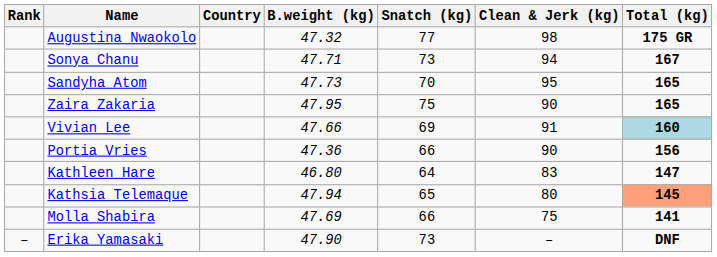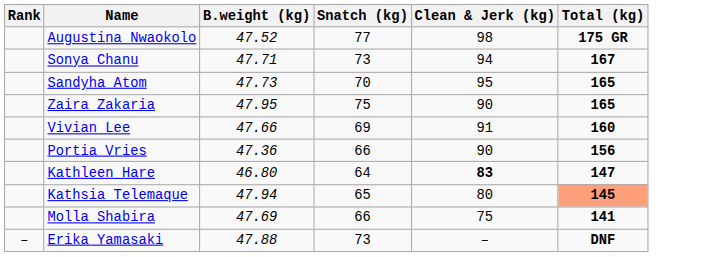 <table class="wikitable sortable" style="text-align:center;">
 <tr>
 <th>Rank</th>
 <th>Name</th>
-<th>Country</th>
 <th>B.weight (kg)</th>
 <th>Snatch (kg)</th>
 <th>Clean & Jerk (kg)</th>
 <th>Total (kg)</th>
 </tr>
 <tr>
 <td></td>
 <td align=left><a href='#'>Augustina Nwaokolo</a></td>
-<td align=left></td>
-<td><em>47.32</em></td>
+<td><em>47.52</em></td>
 <td>77</td>
 <td>98</td>
 <td><strong>175</strong> <strong>GR</strong></td>
 </tr>
 <tr>
 <td></td>
 <td align=left><a href='#'>Sonya Chanu</a></td>
-<td align=left></td>
 <td><em>47.71</em></td>
 <td>73</td>
 <td>94</td>
 <td><strong>167</strong></td>
 </tr>
 <tr>
 <td></td>
 <td align=left><a href='#'>Sandyha Atom</a></td>
-<td align=left></td>
 <td><em>47.73</em></td>
 <td>70</td>
 <td>95</td>
 <td><strong>165</strong></td>
 </tr>
 <tr>
 <td></td>
 <td align=left><a href='#'>Zaira Zakaria</a></td>
-<td align=left></td>
 <td><em>47.95</em></td>
 <td>75</td>
 <td>90</td>
 <td><strong>165</strong></td>
 </tr>
 <tr>
 <td></td>
 <td align=left><a href='#'>Vivian Lee</a></td>
-<td align=left></td>
 <td><em>47.66</em></td>
 <td>69</td>
 <td>91</td>
-<td style="background: lightblue;"><strong>160</strong></td>
+<td><strong>160</strong></td>
 </tr>
 <tr>
 <td></td>
 <td align=left><a href='#'>Portia Vries</a></td>
-<td align=left></td>
 <td><em>47.36</em></td>
 <td>66</td>
 <td>90</td>
 <td><strong>156</strong></td>
 </tr>
 <tr>
 <td></td>
 <td align=left><a href='#'>Kathleen Hare</a></td>
-<td align=left></td>
 <td><em>46.80</em></td>
 <td>64</td>
-<td>83</td>
+<td><strong>83</strong></td>
 <td><strong>147</strong></td>
 </tr>
 <tr>
 <td></td>
 <td align=left><a href='#'>Kathsia Telemaque</a></td>
-<td align=left></td>
 <td><em>47.94</em></td>
 <td>65</td>
 <td>80</td>
 <td style="background: lightsalmon;"><strong>145</strong></td>
 </tr>
 <tr>
 <td></td>
 <td align=left><a href='#'>Molla Shabira</a></td>
-<td align=left></td>
 <td><em>47.69</em></td>
 <td>66</td>
 <td>75</td>
 <td><strong>141</strong></td>
 </tr>
 <tr>
 <td>–</td>
 <td align=left><a href='#'>Erika Yamasaki</a></td>
-<td align=left></td>
-<td><em>47.90</em></td>
+<td><em>47.88</em></td>
 <td>73</td>
 <td>–</td>
 <td><strong>DNF</strong></td>
 </tr>
 </table>
